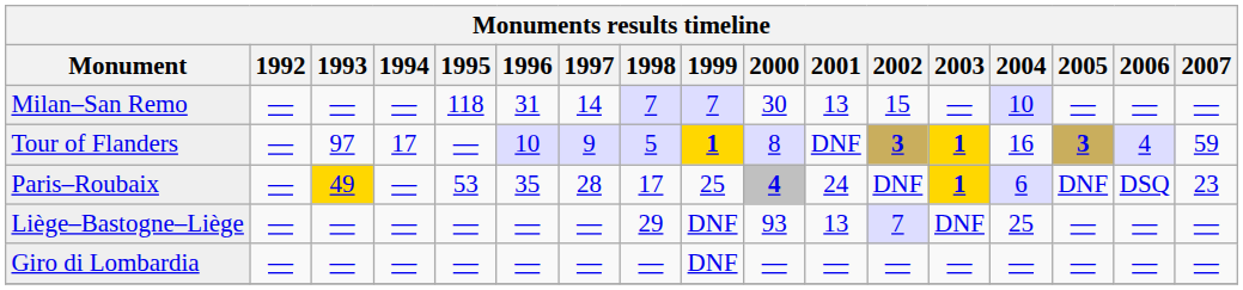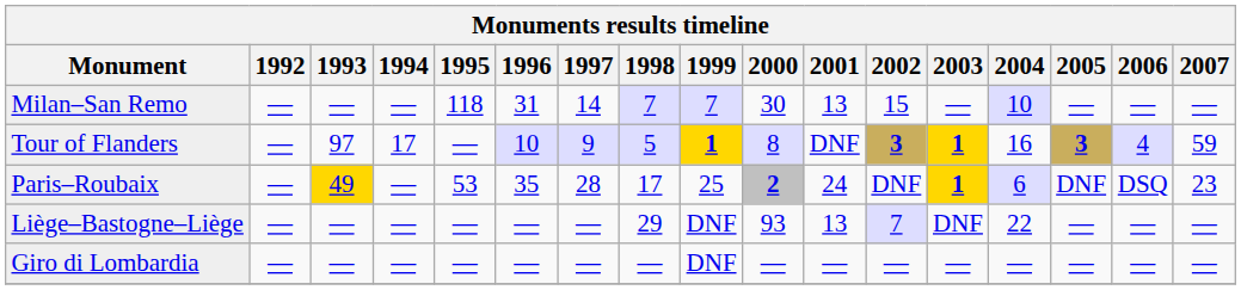 <table class="wikitable">
 <tr>
 <th scope="col" colspan=19 align=center>Monuments results timeline</th>
 </tr>
 <tr>
 <th>Monument</th>
 <th scope="col">1992</th>
 <th scope="col">1993</th>
 <th scope="col">1994</th>
 <th scope="col">1995</th>
 <th scope="col">1996</th>
 <th scope="col">1997</th>
 <th scope="col">1998</th>
 <th scope="col">1999</th>
 <th scope="col">2000</th>
 <th scope="col">2001</th>
 <th scope="col">2002</th>
 <th scope="col">2003</th>
 <th scope="col">2004</th>
 <th scope="col">2005</th>
 <th scope="col">2006</th>
 <th scope="col">2007</th>
 </tr>
 <tr style="text-align:center;">
 <td style="text-align:left; background:#efefef;"><a href='#'>Milan–San Remo</a></td>
 <td><a href='#'>—</a></td>
 <td><a href='#'>—</a></td>
 <td><a href='#'>—</a></td>
 <td><a href='#'>118</a></td>
 <td><a href='#'>31</a></td>
 <td><a href='#'>14</a></td>
 <td style="background:#ddddff;"><a href='#'>7</a></td>
 <td style="background:#ddddff;"><a href='#'>7</a></td>
 <td><a href='#'>30</a></td>
 <td><a href='#'>13</a></td>
 <td><a href='#'>15</a></td>
 <td><a href='#'>—</a></td>
 <td style="background:#ddddff;"><a href='#'>10</a></td>
 <td><a href='#'>—</a></td>
 <td><a href='#'>—</a></td>
 <td><a href='#'>—</a></td>
 </tr>
 <tr style="text-align:center;">
 <td style="text-align:left; background:#efefef;"><a href='#'>Tour of Flanders</a></td>
 <td><a href='#'>—</a></td>
 <td><a href='#'>97</a></td>
 <td><a href='#'>17</a></td>
 <td><a href='#'>—</a></td>
 <td style="background:#ddddff;"><a href='#'>10</a></td>
 <td style="background:#ddddff;"><a href='#'>9</a></td>
 <td style="background:#ddddff;"><a href='#'>5</a></td>
 <td style="background:gold;"><a href='#'><strong>1</strong></a></td>
 <td style="background:#ddddff;"><a href='#'>8</a></td>
 <td><a href='#'>DNF</a></td>
 <td style="background:#C9AE5D;"><a href='#'><strong>3</strong></a></td>
 <td style="background:gold;"><a href='#'><strong>1</strong></a></td>
 <td><a href='#'>16</a></td>
 <td style="background:#C9AE5D;"><a href='#'><strong>3</strong></a></td>
 <td style="background:#ddddff;"><a href='#'>4</a></td>
 <td><a href='#'>59</a></td>
 </tr>
 <tr style="text-align:center;">
 <td style="text-align:left; background:#efefef;"><a href='#'>Paris–Roubaix</a></td>
 <td><a href='#'>—</a></td>
 <td style="background: gold;"><a href='#'>49</a></td>
 <td><a href='#'>—</a></td>
 <td><a href='#'>53</a></td>
 <td><a href='#'>35</a></td>
 <td><a href='#'>28</a></td>
 <td><a href='#'>17</a></td>
 <td><a href='#'>25</a></td>
-<td style="background:#C0C0C0;"><a href='#'><strong>4</strong></a></td>
+<td style="background:#C0C0C0;"><a href='#'><strong>2</strong></a></td>
 <td><a href='#'>24</a></td>
 <td><a href='#'>DNF</a></td>
 <td style="background:gold;"><a href='#'><strong>1</strong></a></td>
 <td style="background:#ddddff;"><a href='#'>6</a></td>
 <td><a href='#'>DNF</a></td>
 <td><a href='#'>DSQ</a></td>
 <td><a href='#'>23</a></td>
 </tr>
 <tr style="text-align:center;">
 <td style="text-align:left; background:#efefef;"><a href='#'>Liège–Bastogne–Liège</a></td>
 <td><a href='#'>—</a></td>
 <td><a href='#'>—</a></td>
 <td><a href='#'>—</a></td>
 <td><a href='#'>—</a></td>
 <td><a href='#'>—</a></td>
 <td><a href='#'>—</a></td>
 <td><a href='#'>29</a></td>
 <td><a href='#'>DNF</a></td>
 <td><a href='#'>93</a></td>
 <td><a href='#'>13</a></td>
 <td style="background:#ddddff;"><a href='#'>7</a></td>
 <td><a href='#'>DNF</a></td>
-<td><a href='#'>25</a></td>
+<td><a href='#'>22</a></td>
 <td><a href='#'>—</a></td>
 <td><a href='#'>—</a></td>
 <td><a href='#'>—</a></td>
 </tr>
 <tr style="text-align:center;">
 <td style="text-align:left; background:#efefef;"><a href='#'>Giro di Lombardia</a></td>
 <td><a href='#'>—</a></td>
 <td><a href='#'>—</a></td>
 <td><a href='#'>—</a></td>
 <td><a href='#'>—</a></td>
 <td><a href='#'>—</a></td>
 <td><a href='#'>—</a></td>
 <td><a href='#'>—</a></td>
 <td><a href='#'>DNF</a></td>
 <td><a href='#'>—</a></td>
 <td><a href='#'>—</a></td>
 <td><a href='#'>—</a></td>
 <td><a href='#'>—</a></td>
 <td><a href='#'>—</a></td>
 <td><a href='#'>—</a></td>
 <td><a href='#'>—</a></td>
 <td><a href='#'>—</a></td>
 </tr>
 <tr>
 </tr>
 </table>
